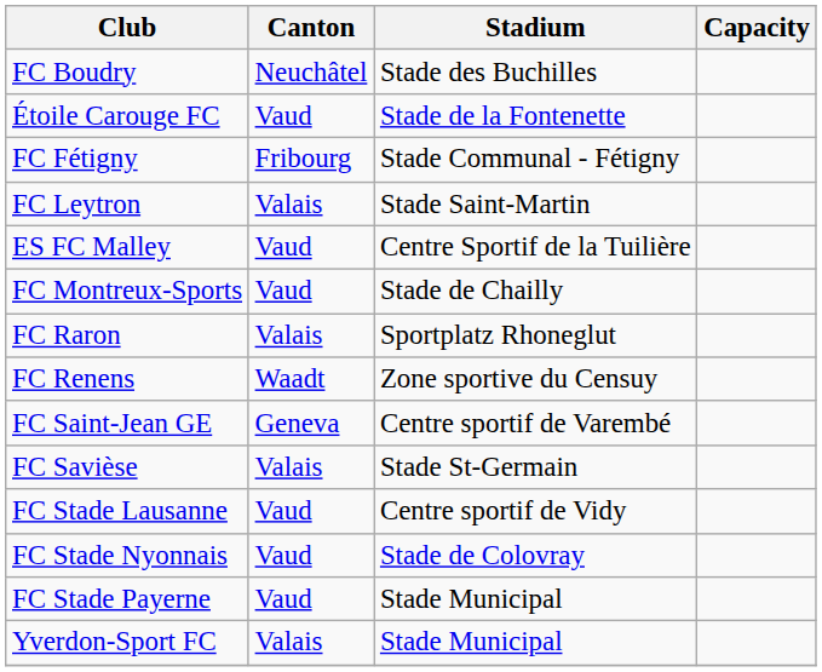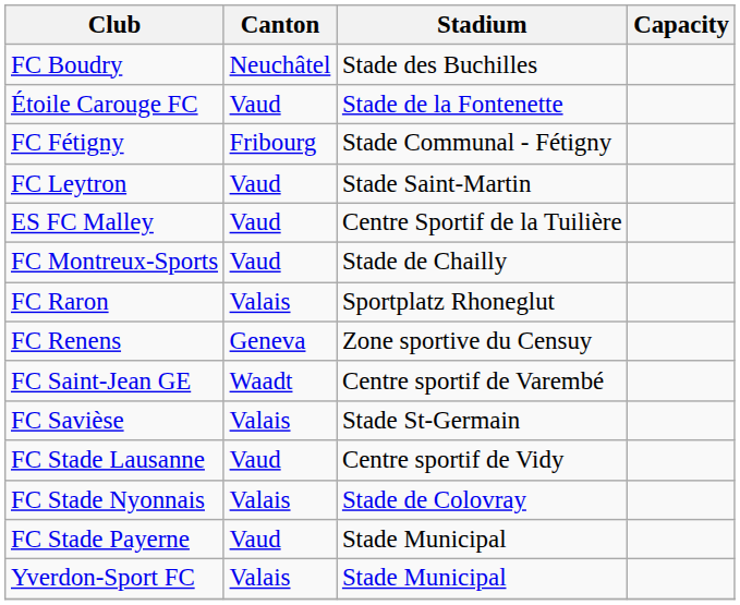 <table class="wikitable">
 <tr>
 <th>Club</th>
 <th>Canton</th>
 <th>Stadium</th>
 <th>Capacity</th>
 </tr>
 <tr>
 <td><a href='#'>FC Boudry</a></td>
 <td><a href='#'>Neuchâtel</a></td>
 <td>Stade des Buchilles</td>
 <td></td>
 </tr>
 <tr>
 <td><a href='#'>Étoile Carouge FC</a></td>
 <td><a href='#'>Vaud</a></td>
 <td><a href='#'>Stade de la Fontenette</a></td>
 <td></td>
 </tr>
 <tr>
 <td><a href='#'>FC Fétigny</a></td>
 <td><a href='#'>Fribourg</a></td>
 <td>Stade Communal - Fétigny</td>
 <td></td>
 </tr>
 <tr>
 <td><a href='#'>FC Leytron</a></td>
-<td><a href='#'>Valais</a></td>
+<td><a href='#'>Vaud</a></td>
 <td>Stade Saint-Martin</td>
 <td></td>
 </tr>
 <tr>
 <td><a href='#'>ES FC Malley</a></td>
 <td><a href='#'>Vaud</a></td>
 <td>Centre Sportif de la Tuilière</td>
 <td></td>
 </tr>
 <tr>
 <td><a href='#'>FC Montreux-Sports</a></td>
 <td><a href='#'>Vaud</a></td>
 <td>Stade de Chailly</td>
 <td></td>
 </tr>
 <tr>
 <td><a href='#'>FC Raron</a></td>
 <td><a href='#'>Valais</a></td>
 <td>Sportplatz Rhoneglut</td>
 <td></td>
 </tr>
 <tr>
 <td><a href='#'>FC Renens</a></td>
-<td><a href='#'>Waadt</a></td>
+<td><a href='#'>Geneva</a></td>
 <td>Zone sportive du Censuy</td>
 <td></td>
 </tr>
 <tr>
 <td><a href='#'>FC Saint-Jean GE</a></td>
-<td><a href='#'>Geneva</a></td>
+<td><a href='#'>Waadt</a></td>
 <td>Centre sportif de Varembé</td>
 <td></td>
 </tr>
 <tr>
 <td><a href='#'>FC Savièse</a></td>
 <td><a href='#'>Valais</a></td>
 <td>Stade St-Germain</td>
 <td></td>
 </tr>
 <tr>
 <td><a href='#'>FC Stade Lausanne</a></td>
 <td><a href='#'>Vaud</a></td>
 <td>Centre sportif de Vidy</td>
 <td></td>
 </tr>
 <tr>
 <td><a href='#'>FC Stade Nyonnais</a></td>
-<td><a href='#'>Vaud</a></td>
+<td><a href='#'>Valais</a></td>
 <td><a href='#'>Stade de Colovray</a></td>
 <td></td>
 </tr>
 <tr>
 <td><a href='#'>FC Stade Payerne</a></td>
 <td><a href='#'>Vaud</a></td>
 <td>Stade Municipal</td>
 <td></td>
 </tr>
 <tr>
 <td><a href='#'>Yverdon-Sport FC</a></td>
 <td><a href='#'>Valais</a></td>
 <td><a href='#'>Stade Municipal</a></td>
 <td></td>
 </tr>
 <tr>
 </tr>
 </table>
